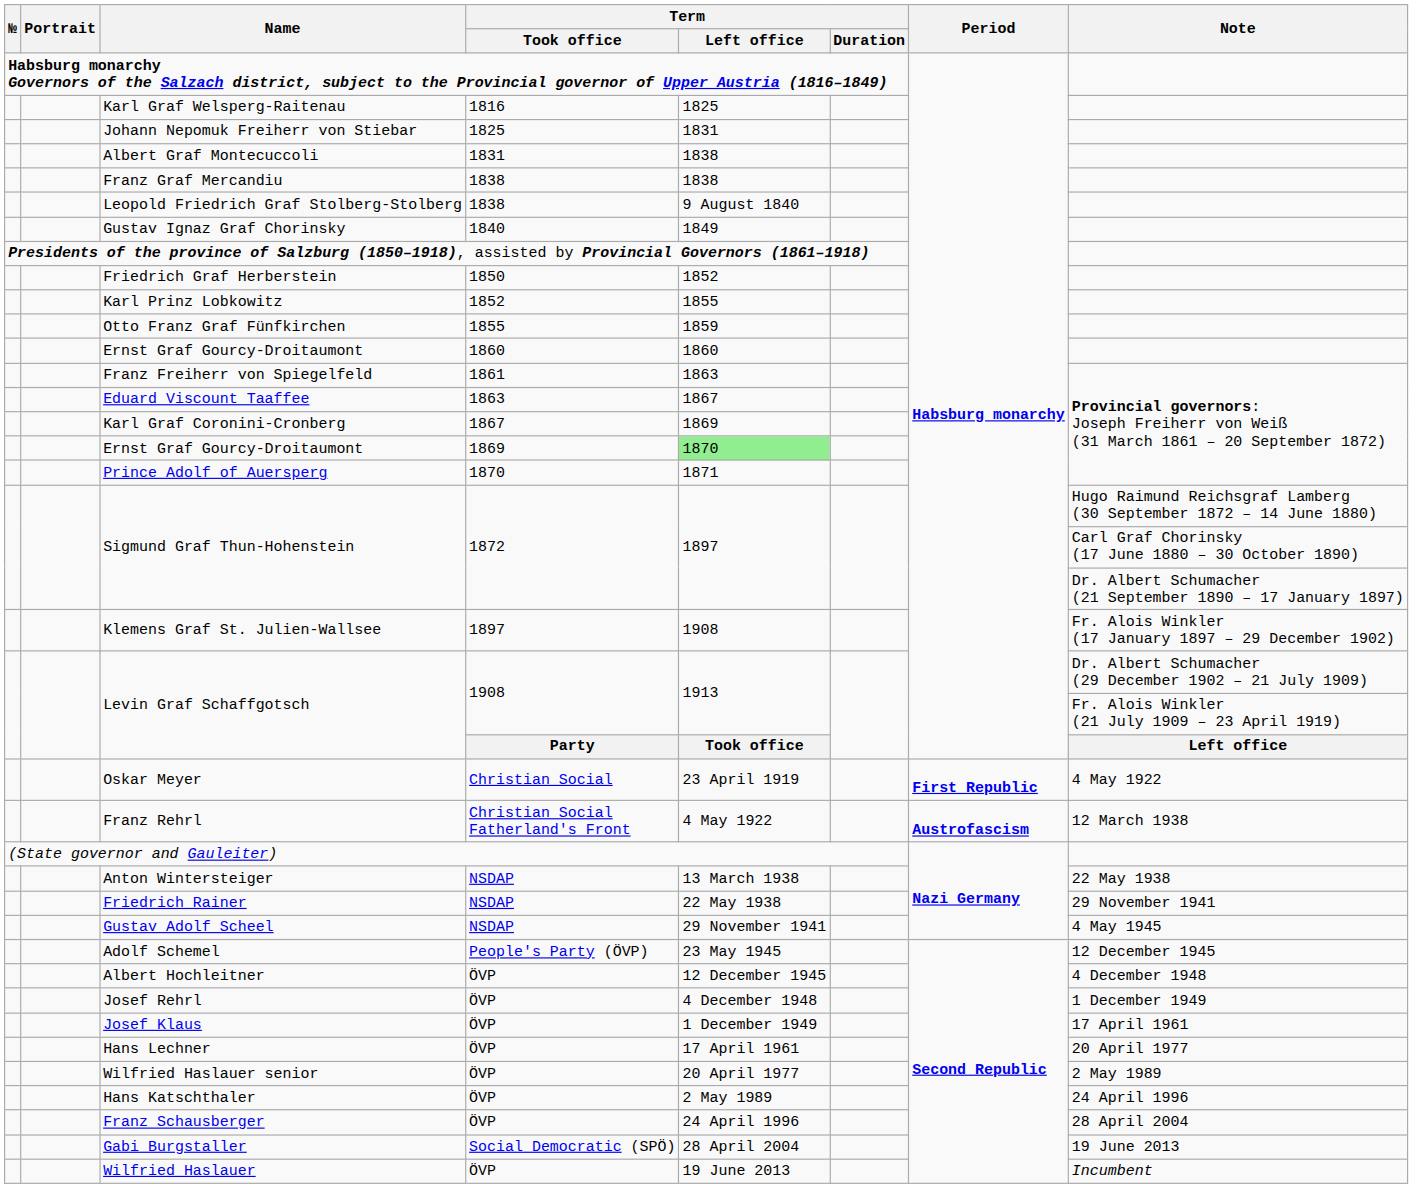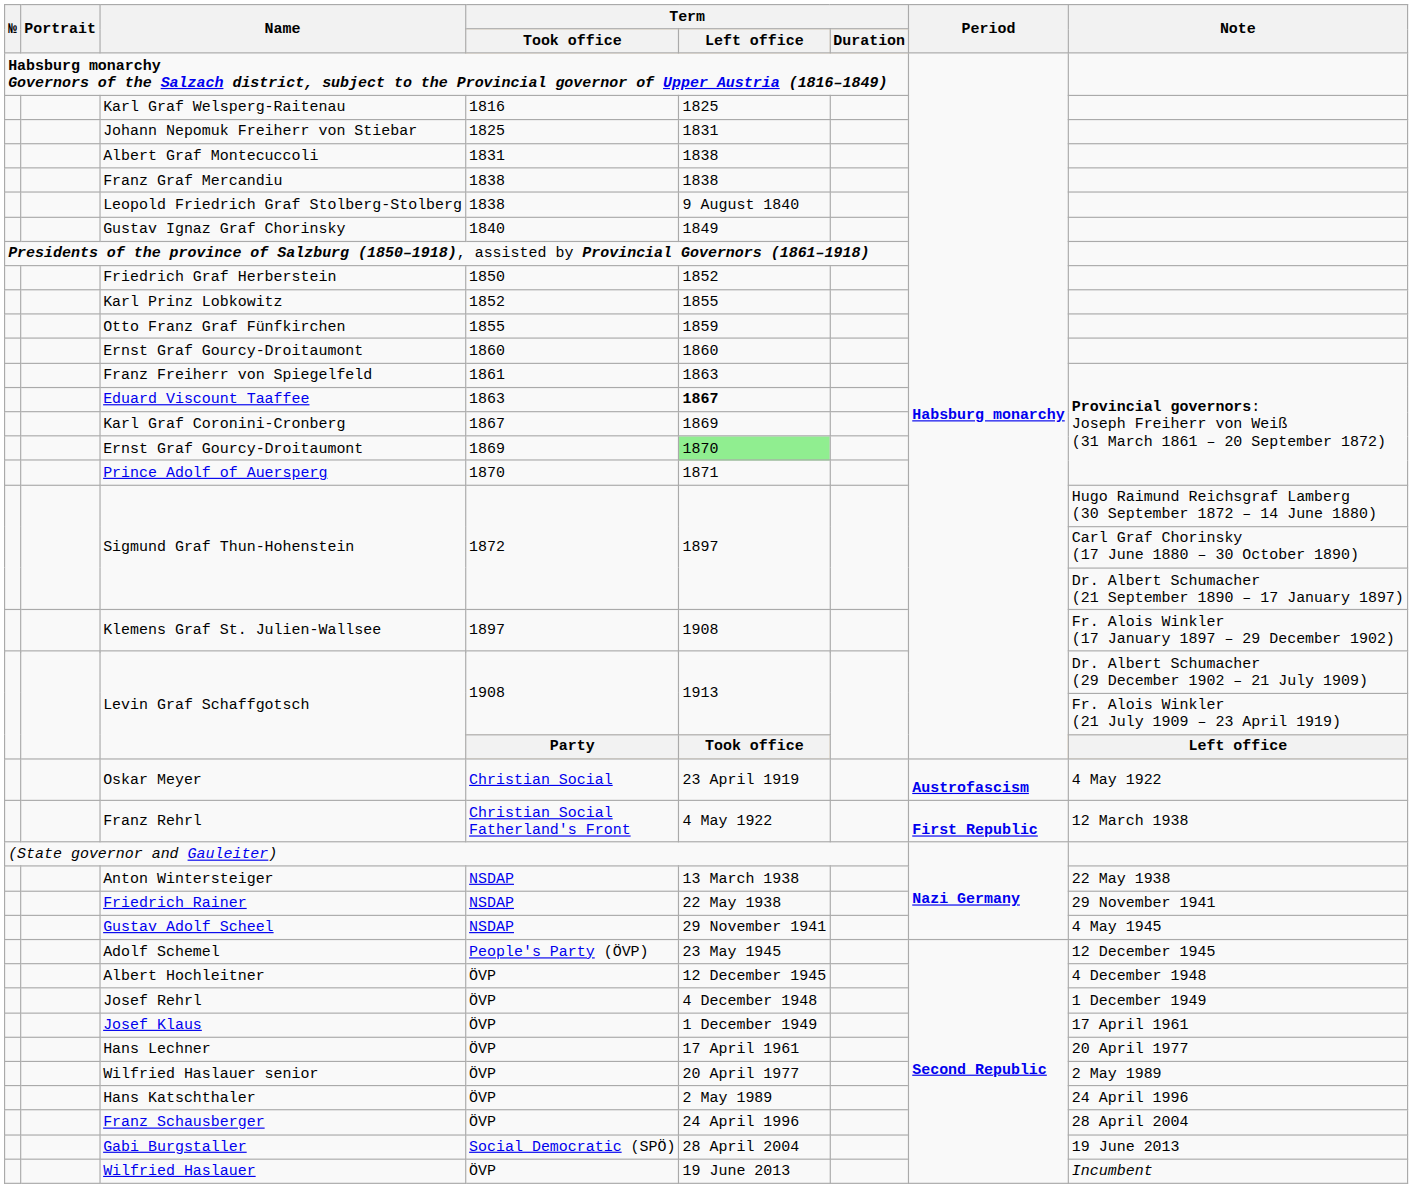 <table class="wikitable">
 <tr>
 <th rowspan="2">№</th>
 <th rowspan="2">Portrait</th>
 <th rowspan="2">Name</th>
 <th colspan="3">Term</th>
 <th rowspan="2">Period</th>
 <th rowspan="2">Note</th>
 </tr>
 <tr ---- bgcolor="#ffdead">
 <th>Took office</th>
 <th>Left office</th>
 <th>Duration</th>
 </tr>
 <tr>
 <td colspan="6"><strong>Habsburg monarchy</strong><br><strong><em>Governors of the <a href='#'>Salzach</a> district, subject to the Provincial governor of <a href='#'>Upper Austria</a> (1816–1849)</em></strong></td>
 <td rowspan="25"><br><strong><a href='#'>Habsburg monarchy</a></strong><br></td>
 <td></td>
 </tr>
 <tr>
 <td></td>
 <td></td>
 <td>Karl Graf Welsperg-Raitenau</td>
 <td>1816</td>
 <td>1825</td>
 <td></td>
 <td></td>
 </tr>
 <tr>
 <td></td>
 <td></td>
 <td>Johann Nepomuk Freiherr von Stiebar</td>
 <td>1825</td>
 <td>1831</td>
 <td></td>
 <td></td>
 </tr>
 <tr>
 <td></td>
 <td></td>
 <td>Albert Graf Montecuccoli</td>
 <td>1831</td>
 <td>1838</td>
 <td></td>
 <td></td>
 </tr>
 <tr>
 <td></td>
 <td></td>
 <td>Franz Graf Mercandiu</td>
 <td>1838</td>
 <td>1838</td>
 <td></td>
 <td></td>
 </tr>
 <tr>
 <td></td>
 <td></td>
 <td>Leopold Friedrich Graf Stolberg-Stolberg</td>
 <td>1838</td>
 <td>9 August 1840</td>
 <td></td>
 <td></td>
 </tr>
 <tr>
 <td></td>
 <td></td>
 <td>Gustav Ignaz Graf Chorinsky</td>
 <td>1840</td>
 <td>1849</td>
 <td></td>
 <td></td>
 </tr>
 <tr>
 <td colspan="6"><strong><em>Presidents of the province of Salzburg (1850–1918)</em></strong>, assisted by <strong><em>Provincial Governors (1861–1918)</em></strong></td>
 <td></td>
 </tr>
 <tr>
 <td></td>
 <td></td>
 <td>Friedrich Graf Herberstein</td>
 <td>1850</td>
 <td>1852</td>
 <td></td>
 <td></td>
 </tr>
 <tr>
 <td></td>
 <td></td>
 <td>Karl Prinz Lobkowitz</td>
 <td>1852</td>
 <td>1855</td>
 <td></td>
 <td></td>
 </tr>
 <tr>
 <td></td>
 <td></td>
 <td>Otto Franz Graf Fünfkirchen</td>
 <td>1855</td>
 <td>1859</td>
 <td></td>
 <td></td>
 </tr>
 <tr>
 <td></td>
 <td></td>
 <td>Ernst Graf Gourcy-Droitaumont</td>
 <td>1860</td>
 <td>1860</td>
 <td></td>
 <td></td>
 </tr>
 <tr>
 <td></td>
 <td></td>
 <td>Franz Freiherr von Spiegelfeld</td>
 <td>1861</td>
 <td>1863</td>
 <td></td>
 <td rowspan="5"><strong>Provincial governors</strong>:<br>Joseph Freiherr von Weiß<br>(31 March 1861 – 20 September 1872)</td>
 </tr>
 <tr>
 <td></td>
 <td></td>
 <td><a href='#'>Eduard Viscount Taaffee</a></td>
 <td>1863</td>
-<td>1867</td>
+<td><strong>1867</strong></td>
 <td></td>
 </tr>
 <tr>
 <td></td>
 <td></td>
 <td>Karl Graf Coronini-Cronberg</td>
 <td>1867</td>
 <td>1869</td>
 <td></td>
 </tr>
 <tr>
 <td></td>
 <td></td>
 <td>Ernst Graf Gourcy-Droitaumont</td>
 <td>1869</td>
 <td style="background: lightgreen;">1870</td>
 <td></td>
 </tr>
 <tr>
 <td></td>
 <td></td>
 <td><a href='#'>Prince Adolf of Auersperg</a></td>
 <td>1870</td>
 <td>1871</td>
 <td></td>
 </tr>
 <tr>
 <td rowspan="3"></td>
 <td rowspan="3"></td>
 <td rowspan="3">Sigmund Graf Thun-Hohenstein</td>
 <td rowspan="3">1872</td>
 <td rowspan="3">1897</td>
 <td rowspan="3"></td>
 <td>Hugo Raimund Reichsgraf Lamberg<br>(30 September 1872 – 14 June 1880)</td>
 </tr>
 <tr>
 <td>Carl Graf Chorinsky<br>(17 June 1880 – 30 October 1890)</td>
 </tr>
 <tr>
 <td>Dr. Albert Schumacher<br>(21 September 1890 – 17 January 1897)</td>
 </tr>
 <tr>
 <td rowspan="2"></td>
 <td rowspan="2"></td>
 <td rowspan="2">Klemens Graf St. Julien-Wallsee</td>
 <td rowspan="2">1897</td>
 <td rowspan="2">1908</td>
 <td rowspan="2"></td>
 <td>Fr. Alois Winkler<br>(17 January 1897 – 29 December 1902)</td>
 </tr>
 <tr>
 <td rowspan="2">Dr. Albert Schumacher<br>(29 December 1902 – 21 July 1909)</td>
 </tr>
 <tr>
 <td rowspan="3"></td>
 <td rowspan="3"></td>
 <td rowspan="3">Levin Graf Schaffgotsch</td>
 <td rowspan="2">1908</td>
 <td rowspan="2">1913</td>
 <td rowspan="3"></td>
 </tr>
 <tr>
 <td>Fr. Alois Winkler<br>(21 July 1909 – 23 April 1919)</td>
 </tr>
 <tr ---- bgcolor="#ffdead">
 <th>Party</th>
 <th>Took office</th>
 <th>Left office</th>
 </tr>
 <tr>
 <td></td>
 <td></td>
 <td>Oskar Meyer</td>
 <td><a href='#'>Christian Social</a></td>
 <td>23 April 1919</td>
 <td></td>
-<td><br><strong><a href='#'>First Republic</a></strong><br></td>
+<td><br><strong><a href='#'>Austrofascism</a></strong><br></td>
 <td>4 May 1922</td>
 </tr>
 <tr>
 <td></td>
 <td></td>
 <td>Franz Rehrl</td>
 <td><a href='#'>Christian Social</a><br><a href='#'>Fatherland's Front</a></td>
 <td>4 May 1922</td>
 <td></td>
-<td><br><strong><a href='#'>Austrofascism</a></strong><br></td>
+<td><br><strong><a href='#'>First Republic</a></strong><br></td>
 <td>12 March 1938</td>
 </tr>
 <tr>
 <td colspan="6"><em>(State governor and <a href='#'>Gauleiter</a>)</em></td>
 <td rowspan="4"><br><strong><a href='#'>Nazi Germany</a></strong><br></td>
 <td></td>
 </tr>
 <tr>
 <td></td>
 <td></td>
 <td>Anton Wintersteiger</td>
 <td><a href='#'>NSDAP</a></td>
 <td>13 March 1938</td>
 <td></td>
 <td>22 May 1938</td>
 </tr>
 <tr>
 <td></td>
 <td></td>
 <td><a href='#'>Friedrich Rainer</a></td>
 <td><a href='#'>NSDAP</a></td>
 <td>22 May 1938</td>
 <td></td>
 <td>29 November 1941</td>
 </tr>
 <tr>
 <td></td>
 <td></td>
 <td><a href='#'>Gustav Adolf Scheel</a></td>
 <td><a href='#'>NSDAP</a></td>
 <td>29 November 1941</td>
 <td></td>
 <td>4 May 1945</td>
 </tr>
 <tr>
 <td></td>
 <td></td>
 <td>Adolf Schemel</td>
 <td><a href='#'>People's Party</a> (ÖVP)</td>
 <td>23 May 1945</td>
 <td></td>
 <td rowspan="10"><br><strong><a href='#'>Second Republic</a></strong><br></td>
 <td>12 December 1945</td>
 </tr>
 <tr>
 <td></td>
 <td></td>
 <td>Albert Hochleitner</td>
 <td>ÖVP</td>
 <td>12 December 1945</td>
 <td></td>
 <td>4 December 1948</td>
 </tr>
 <tr>
 <td></td>
 <td></td>
 <td>Josef Rehrl</td>
 <td>ÖVP</td>
 <td>4 December 1948</td>
 <td></td>
 <td>1 December 1949</td>
 </tr>
 <tr>
 <td></td>
 <td></td>
 <td><a href='#'>Josef Klaus</a></td>
 <td>ÖVP</td>
 <td>1 December 1949</td>
 <td></td>
 <td>17 April 1961</td>
 </tr>
 <tr>
 <td></td>
 <td></td>
 <td>Hans Lechner</td>
 <td>ÖVP</td>
 <td>17 April 1961</td>
 <td></td>
 <td>20 April 1977</td>
 </tr>
 <tr>
 <td></td>
 <td></td>
 <td>Wilfried Haslauer senior</td>
 <td>ÖVP</td>
 <td>20 April 1977</td>
 <td></td>
 <td>2 May 1989</td>
 </tr>
 <tr>
 <td></td>
 <td></td>
 <td>Hans Katschthaler</td>
 <td>ÖVP</td>
 <td>2 May 1989</td>
 <td></td>
 <td>24 April 1996</td>
 </tr>
 <tr>
 <td></td>
 <td></td>
 <td><a href='#'>Franz Schausberger</a></td>
 <td>ÖVP</td>
 <td>24 April 1996</td>
 <td></td>
 <td>28 April 2004</td>
 </tr>
 <tr>
 <td></td>
 <td></td>
 <td><a href='#'>Gabi Burgstaller</a></td>
 <td><a href='#'>Social Democratic</a> (SPÖ)</td>
 <td>28 April 2004</td>
 <td></td>
 <td>19 June 2013</td>
 </tr>
 <tr>
 <td></td>
 <td></td>
 <td><a href='#'>Wilfried Haslauer</a></td>
 <td>ÖVP</td>
 <td>19 June 2013</td>
 <td></td>
 <td><em>Incumbent</em></td>
 </tr>
 </table>
